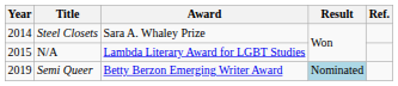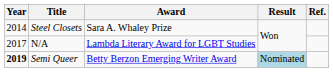 <table class="wikitable sortable">
 <tr>
 <th>Year</th>
 <th>Title</th>
 <th>Award</th>
 <th>Result</th>
 <th>Ref.</th>
 </tr>
 <tr>
 <td>2014</td>
 <td><em>Steel Closets</em></td>
 <td>Sara A. Whaley Prize</td>
 <td rowspan=2>Won</td>
 <td></td>
 </tr>
 <tr>
-<td>2015</td>
+<td>2017</td>
 <td>N/A</td>
 <td><a href='#'>Lambda Literary Award for LGBT Studies</a></td>
 <td></td>
 </tr>
 <tr>
-<td>2019</td>
+<td><strong>2019</strong></td>
 <td><em>Semi Queer</em></td>
 <td><a href='#'>Betty Berzon Emerging Writer Award</a></td>
 <td style="background: lightblue;">Nominated</td>
 <td></td>
 </tr>
 </table>
